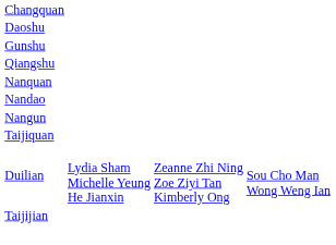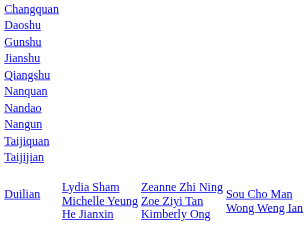 <table>
 <tr>
 <td><a href='#'>Changquan</a></td>
 <td></td>
 <td></td>
 <td></td>
 </tr>
 <tr>
 <td><a href='#'>Daoshu</a></td>
 <td></td>
 <td></td>
 <td></td>
 </tr>
 <tr>
 <td><a href='#'>Gunshu</a></td>
+<td></td>
+<td></td>
+<td></td>
+</tr>
+<tr>
+<td><a href='#'>Jianshu</a></td>
 <td></td>
 <td></td>
 <td></td>
 </tr>
 <tr>
 <td><a href='#'>Qiangshu</a></td>
 <td></td>
 <td></td>
 <td></td>
 </tr>
 <tr>
 <td><a href='#'>Nanquan</a></td>
 <td></td>
 <td></td>
 <td></td>
 </tr>
 <tr>
 <td><a href='#'>Nandao</a></td>
 <td></td>
 <td></td>
 <td></td>
 </tr>
 <tr>
 <td><a href='#'>Nangun</a></td>
 <td></td>
 <td></td>
 <td></td>
 </tr>
 <tr>
 <td><a href='#'>Taijiquan</a></td>
 <td></td>
 <td></td>
 <td></td>
 </tr>
 <tr>
+<td><a href='#'>Taijijian</a></td>
+<td></td>
+<td></td>
+<td></td>
+</tr>
+<tr>
 <td><a href='#'>Duilian</a></td>
 <td><br><a href='#'>Lydia Sham</a><br><a href='#'>Michelle Yeung</a><br><a href='#'>He Jianxin</a></td>
 <td><br><a href='#'>Zeanne Zhi Ning</a><br><a href='#'>Zoe Ziyi Tan</a><br><a href='#'>Kimberly Ong</a></td>
 <td><br><a href='#'>Sou Cho Man</a><br><a href='#'>Wong Weng Ian</a></td>
 </tr>
 <tr>
-<td><a href='#'>Taijijian</a></td>
-<td></td>
-<td></td>
-<td></td>
-</tr>
-<tr>
 </tr>
 </table>
